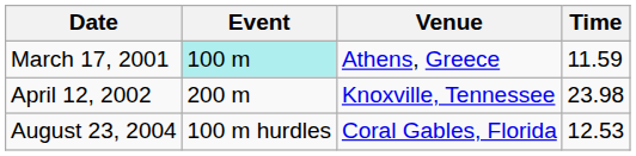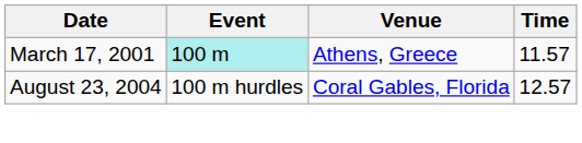 <table class=wikitable>
 <tr>
 <th>Date</th>
 <th>Event</th>
 <th>Venue</th>
 <th>Time</th>
 </tr>
 <tr>
 <td>March 17, 2001</td>
 <td style="background: paleturquoise;">100 m</td>
 <td><a href='#'>Athens</a>, <a href='#'>Greece</a></td>
-<td>11.59</td>
-</tr>
-<tr>
-<td>April 12, 2002</td>
-<td>200 m</td>
-<td><a href='#'>Knoxville, Tennessee</a></td>
-<td>23.98</td>
+<td>11.57</td>
 </tr>
 <tr>
 <td>August 23, 2004</td>
 <td>100 m hurdles</td>
 <td><a href='#'>Coral Gables, Florida</a></td>
-<td>12.53</td>
+<td>12.57</td>
 </tr>
 </table>
